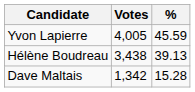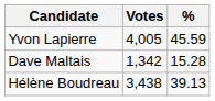 <table class="wikitable">
 <tr>
 <th>Candidate</th>
 <th>Votes</th>
 <th>%</th>
 </tr>
 <tr>
 <td>Yvon Lapierre</td>
 <td>4,005</td>
 <td>45.59</td>
 </tr>
 <tr>
+<td>Dave Maltais</td>
+<td>1,342</td>
+<td>15.28</td>
+</tr>
+<tr>
 <td>Hélène Boudreau</td>
 <td>3,438</td>
 <td>39.13</td>
 </tr>
-<tr>
-<td>Dave Maltais</td>
-<td>1,342</td>
-<td>15.28</td>
-</tr>
 </table>
